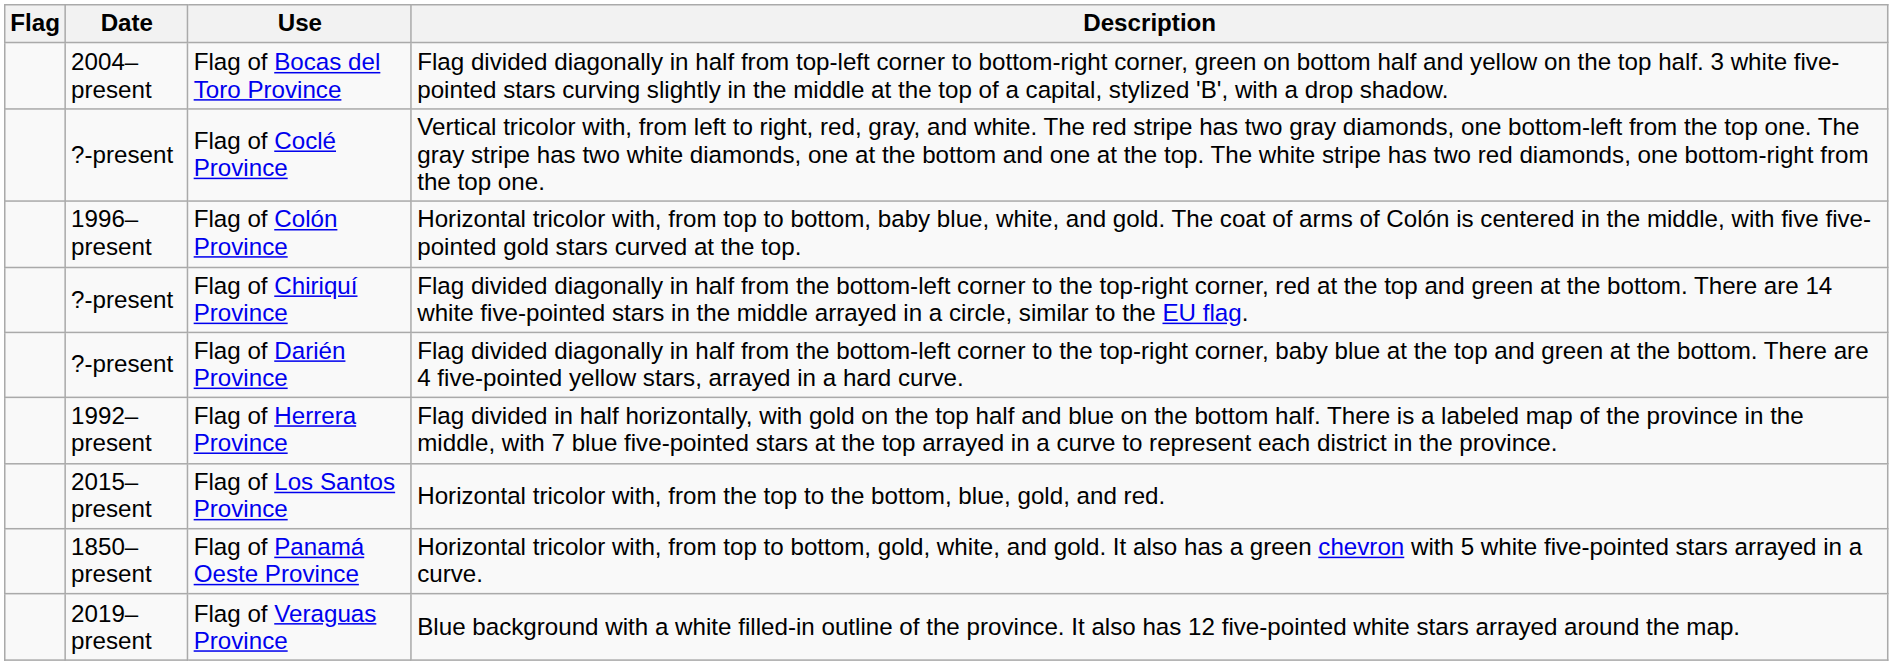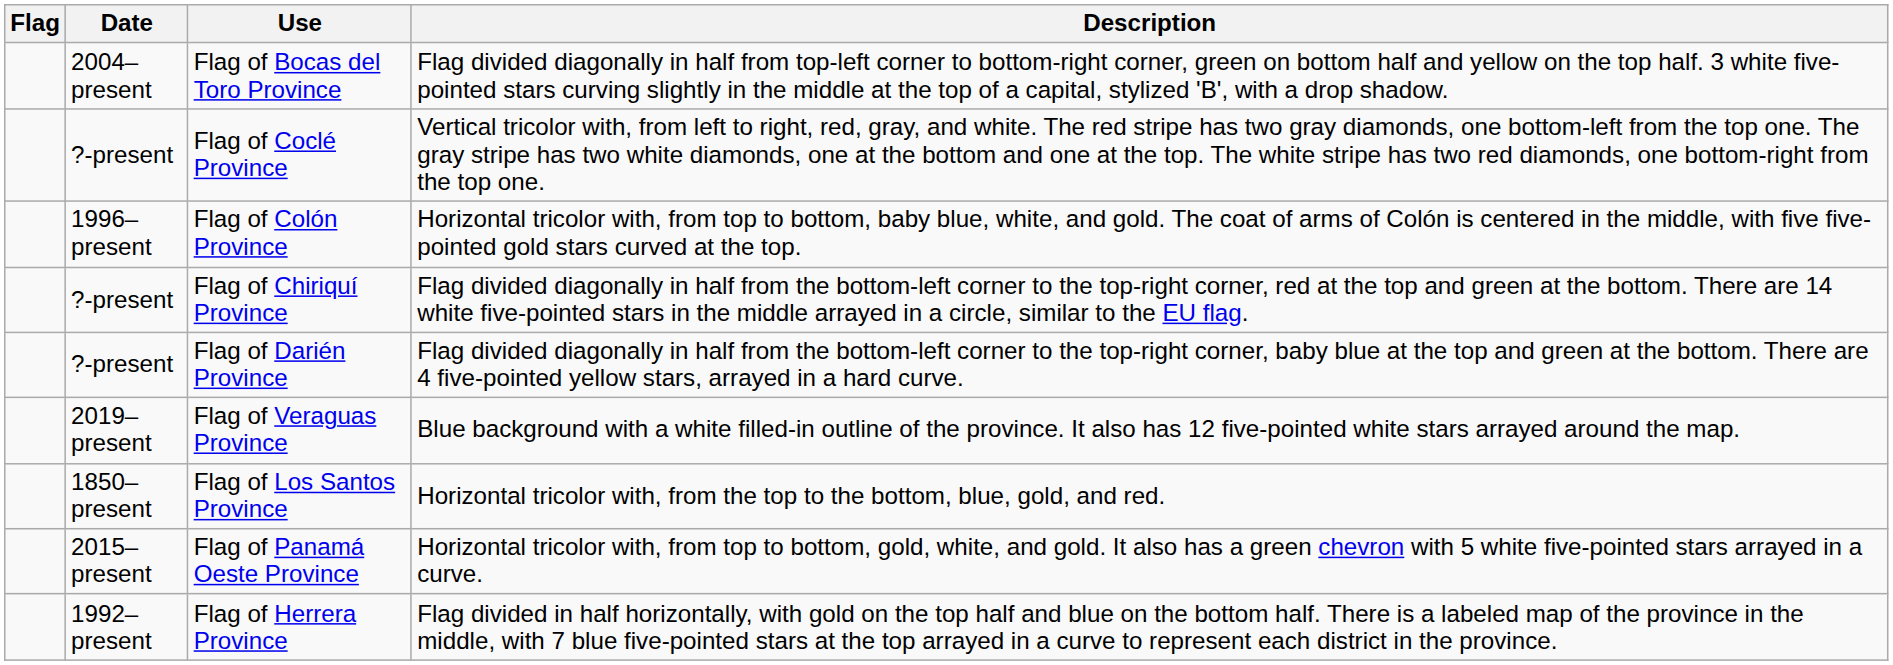 <table class="wikitable">
 <tr>
 <th>Flag</th>
 <th>Date</th>
 <th>Use</th>
 <th>Description</th>
 </tr>
 <tr>
 <td></td>
 <td>2004–present</td>
 <td>Flag of <a href='#'>Bocas del Toro Province</a></td>
 <td>Flag divided diagonally in half from top-left corner to bottom-right corner, green on bottom half and yellow on the top half. 3 white five-pointed stars curving slightly in the middle at the top of a capital, stylized 'B', with a drop shadow.</td>
 </tr>
 <tr>
 <td></td>
 <td>?-present</td>
 <td>Flag of <a href='#'>Coclé Province</a></td>
 <td>Vertical tricolor with, from left to right, red, gray, and white. The red stripe has two gray diamonds, one bottom-left from the top one. The gray stripe has two white diamonds, one at the bottom and one at the top. The white stripe has two red diamonds, one bottom-right from the top one.</td>
 </tr>
 <tr>
 <td></td>
 <td>1996–present</td>
 <td>Flag of <a href='#'>Colón Province</a></td>
 <td>Horizontal tricolor with, from top to bottom, baby blue, white, and gold. The coat of arms of Colón is centered in the middle, with five five-pointed gold stars curved at the top.</td>
 </tr>
 <tr>
 <td></td>
 <td>?-present</td>
 <td>Flag of <a href='#'>Chiriquí Province</a></td>
 <td>Flag divided diagonally in half from the bottom-left corner to the top-right corner, red at the top and green at the bottom. There are 14 white five-pointed stars in the middle arrayed in a circle, similar to the <a href='#'>EU flag</a>.</td>
 </tr>
 <tr>
 <td></td>
 <td>?-present</td>
 <td>Flag of <a href='#'>Darién Province</a></td>
 <td>Flag divided diagonally in half from the bottom-left corner to the top-right corner, baby blue at the top and green at the bottom. There are 4 five-pointed yellow stars, arrayed in a hard curve.</td>
 </tr>
 <tr>
 <td></td>
-<td>1992–present</td>
-<td>Flag of <a href='#'>Herrera Province</a></td>
-<td>Flag divided in half horizontally, with gold on the top half and blue on the bottom half. There is a labeled map of the province in the middle, with 7 blue five-pointed stars at the top arrayed in a curve to represent each district in the province.</td>
+<td>2019–present</td>
+<td>Flag of <a href='#'>Veraguas Province</a></td>
+<td>Blue background with a white filled-in outline of the province. It also has 12 five-pointed white stars arrayed around the map.</td>
 </tr>
 <tr>
 <td></td>
-<td>2015–present</td>
+<td>1850–present</td>
 <td>Flag of <a href='#'>Los Santos Province</a></td>
 <td>Horizontal tricolor with, from the top to the bottom, blue, gold, and red.</td>
 </tr>
 <tr>
 <td></td>
-<td>1850–present</td>
+<td>2015–present</td>
 <td>Flag of <a href='#'>Panamá Oeste Province</a></td>
 <td>Horizontal tricolor with, from top to bottom, gold, white, and gold. It also has a green <a href='#'>chevron</a> with 5 white five-pointed stars arrayed in a curve.</td>
 </tr>
 <tr>
 <td></td>
-<td>2019–present</td>
-<td>Flag of <a href='#'>Veraguas Province</a></td>
-<td>Blue background with a white filled-in outline of the province. It also has 12 five-pointed white stars arrayed around the map.</td>
+<td>1992–present</td>
+<td>Flag of <a href='#'>Herrera Province</a></td>
+<td>Flag divided in half horizontally, with gold on the top half and blue on the bottom half. There is a labeled map of the province in the middle, with 7 blue five-pointed stars at the top arrayed in a curve to represent each district in the province.</td>
 </tr>
 </table>
